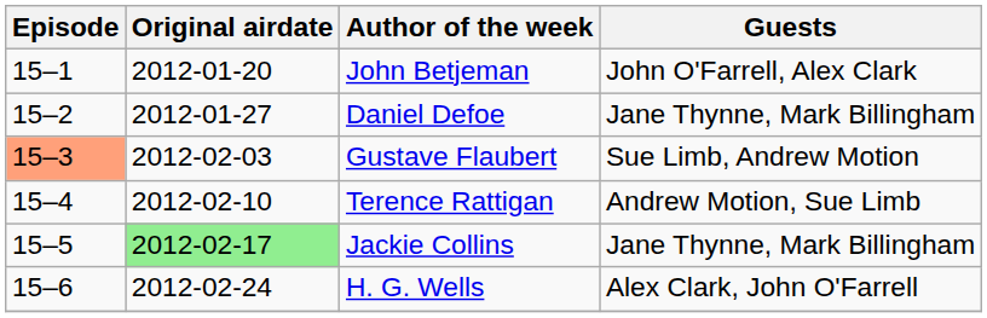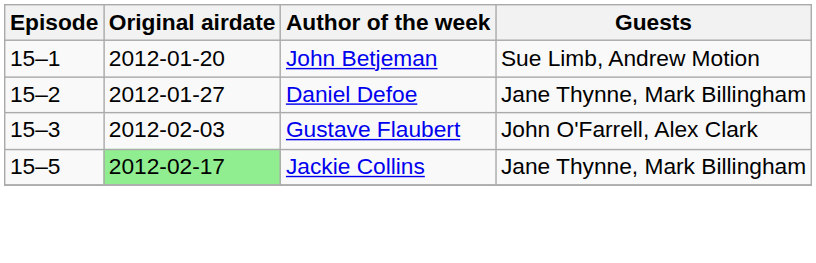 <table class="wikitable">
 <tr>
 <th>Episode</th>
 <th>Original airdate</th>
 <th>Author of the week</th>
 <th>Guests</th>
 </tr>
 <tr>
 <td>15–1</td>
 <td>2012-01-20</td>
 <td><a href='#'>John Betjeman</a></td>
-<td>John O'Farrell, Alex Clark</td>
+<td>Sue Limb, Andrew Motion</td>
 </tr>
 <tr>
 <td>15–2</td>
 <td>2012-01-27</td>
 <td><a href='#'>Daniel Defoe</a></td>
 <td>Jane Thynne, Mark Billingham</td>
 </tr>
 <tr>
-<td style="background: lightsalmon;">15–3</td>
+<td>15–3</td>
 <td>2012-02-03</td>
 <td><a href='#'>Gustave Flaubert</a></td>
-<td>Sue Limb, Andrew Motion</td>
-</tr>
-<tr>
-<td>15–4</td>
-<td>2012-02-10</td>
-<td><a href='#'>Terence Rattigan</a></td>
-<td>Andrew Motion, Sue Limb</td>
+<td>John O'Farrell, Alex Clark</td>
 </tr>
 <tr>
 <td>15–5</td>
 <td style="background: lightgreen;">2012-02-17</td>
 <td><a href='#'>Jackie Collins</a></td>
 <td>Jane Thynne, Mark Billingham</td>
 </tr>
 <tr>
-<td>15–6</td>
-<td>2012-02-24</td>
-<td><a href='#'>H. G. Wells</a></td>
-<td>Alex Clark, John O'Farrell</td>
-</tr>
-<tr>
 </tr>
 </table>
